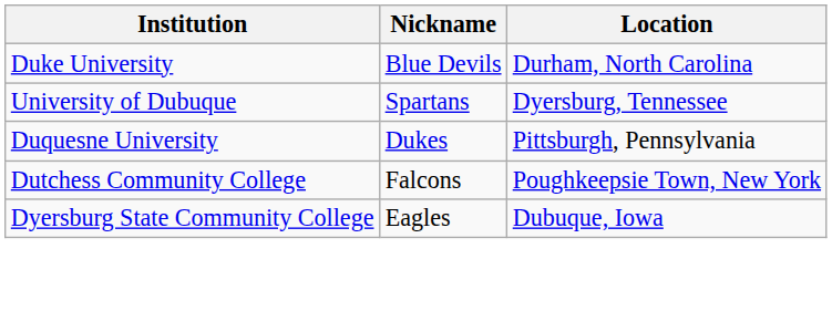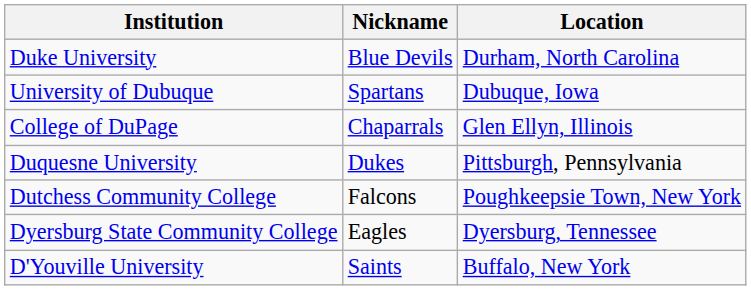 <table class="wikitable">
 <tr>
 <th>Institution</th>
 <th>Nickname</th>
 <th>Location</th>
 </tr>
 <tr>
 <td><a href='#'>Duke University</a></td>
 <td><a href='#'>Blue Devils</a></td>
 <td><a href='#'>Durham, North Carolina</a></td>
 </tr>
 <tr>
 <td><a href='#'>University of Dubuque</a></td>
 <td><a href='#'>Spartans</a></td>
-<td><a href='#'>Dyersburg, Tennessee</a></td>
+<td><a href='#'>Dubuque, Iowa</a></td>
+</tr>
+<tr>
+<td><a href='#'>College of DuPage</a></td>
+<td><a href='#'>Chaparrals</a></td>
+<td><a href='#'>Glen Ellyn, Illinois</a></td>
 </tr>
 <tr>
 <td><a href='#'>Duquesne University</a></td>
 <td><a href='#'>Dukes</a></td>
 <td><a href='#'>Pittsburgh</a>, Pennsylvania</td>
 </tr>
 <tr>
 <td><a href='#'>Dutchess Community College</a></td>
 <td>Falcons</td>
 <td><a href='#'>Poughkeepsie Town, New York</a></td>
 </tr>
 <tr>
 <td><a href='#'>Dyersburg State Community College</a></td>
 <td>Eagles</td>
-<td><a href='#'>Dubuque, Iowa</a></td>
+<td><a href='#'>Dyersburg, Tennessee</a></td>
+</tr>
+<tr>
+<td><a href='#'>D'Youville University</a></td>
+<td><a href='#'>Saints</a></td>
+<td><a href='#'>Buffalo, New York</a></td>
 </tr>
 </table>
